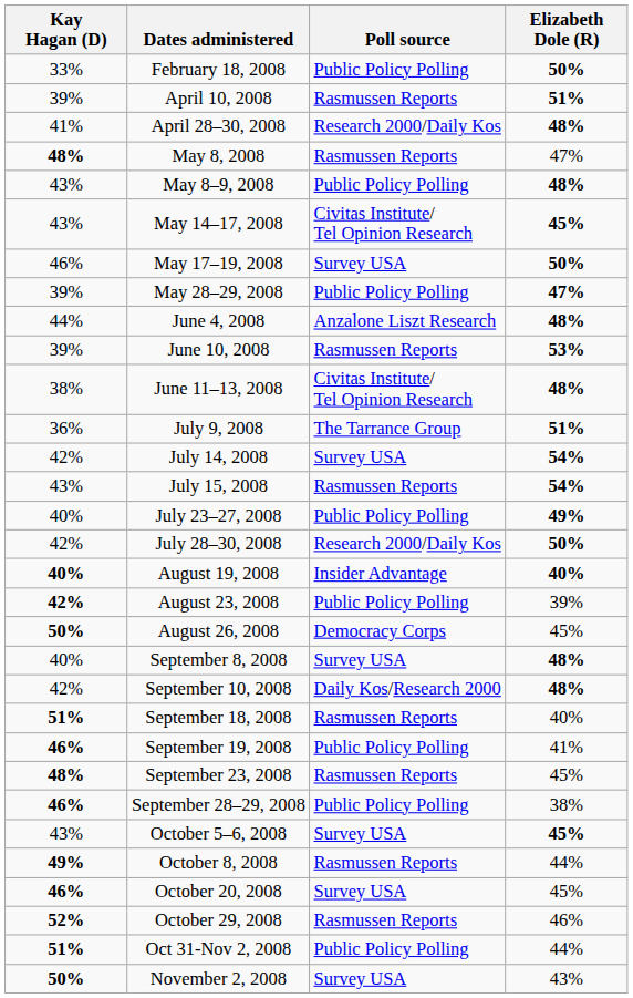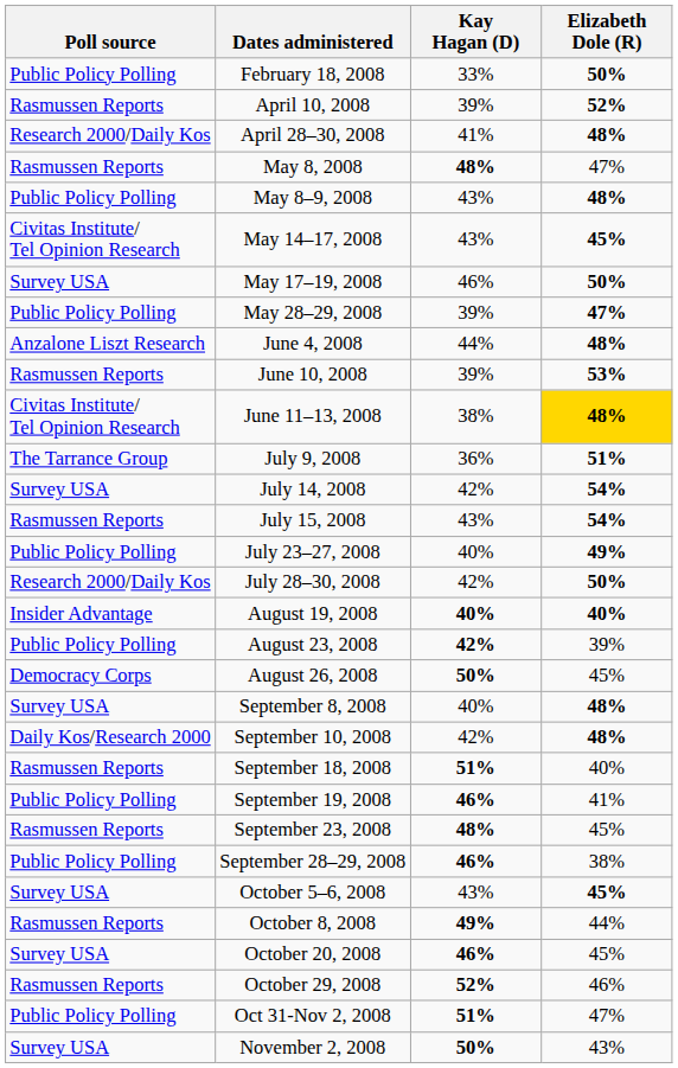 <table class="wikitable" style="text-align:center">
 <tr valign=bottom>
+<th>Poll source</th>
+<th>Dates administered</th>
 <th style="width:100px;">Kay<br>Hagan (D)</th>
-<th>Dates administered</th>
-<th>Poll source</th>
 <th style="width:100px;">Elizabeth<br>Dole (R)</th>
 </tr>
 <tr>
+<td align=left><a href='#'>Public Policy Polling</a></td>
+<td>February 18, 2008</td>
 <td>33%</td>
-<td>February 18, 2008</td>
-<td align=left><a href='#'>Public Policy Polling</a></td>
 <td><strong>50%</strong></td>
 </tr>
 <tr>
+<td align=left><a href='#'>Rasmussen Reports</a></td>
+<td>April 10, 2008</td>
 <td>39%</td>
-<td>April 10, 2008</td>
+<td><strong>52%</strong></td>
+</tr>
+<tr>
+<td align=left><a href='#'>Research 2000</a>/<a href='#'>Daily Kos</a></td>
+<td>April 28–30, 2008</td>
+<td>41%</td>
+<td><strong>48%</strong></td>
+</tr>
+<tr>
 <td align=left><a href='#'>Rasmussen Reports</a></td>
+<td>May 8, 2008</td>
+<td><strong>48%</strong></td>
+<td>47%</td>
+</tr>
+<tr>
+<td align=left><a href='#'>Public Policy Polling</a></td>
+<td>May 8–9, 2008</td>
+<td>43%</td>
+<td><strong>48%</strong></td>
+</tr>
+<tr>
+<td align=left><a href='#'>Civitas Institute</a>/<a href='#'><br>Tel Opinion Research</a></td>
+<td>May 14–17, 2008</td>
+<td>43%</td>
+<td><strong>45%</strong></td>
+</tr>
+<tr>
+<td align=left><a href='#'>Survey USA</a></td>
+<td>May 17–19, 2008</td>
+<td>46%</td>
+<td><strong>50%</strong></td>
+</tr>
+<tr>
+<td align=left><a href='#'>Public Policy Polling</a></td>
+<td>May 28–29, 2008</td>
+<td>39%</td>
+<td><strong>47%</strong></td>
+</tr>
+<tr>
+<td align=left><a href='#'>Anzalone Liszt Research</a></td>
+<td>June 4, 2008</td>
+<td>44%</td>
+<td><strong>48%</strong></td>
+</tr>
+<tr>
+<td align=left><a href='#'>Rasmussen Reports</a></td>
+<td>June 10, 2008</td>
+<td>39%</td>
+<td><strong>53%</strong></td>
+</tr>
+<tr>
+<td align=left><a href='#'>Civitas Institute</a>/<a href='#'><br>Tel Opinion Research</a></td>
+<td>June 11–13, 2008</td>
+<td>38%</td>
+<td style="background: gold;"><strong>48%</strong></td>
+</tr>
+<tr>
+<td align=left><a href='#'>The Tarrance Group</a></td>
+<td>July 9, 2008</td>
+<td>36%</td>
 <td><strong>51%</strong></td>
 </tr>
 <tr>
-<td>41%</td>
-<td>April 28–30, 2008</td>
+<td align=left><a href='#'>Survey USA</a></td>
+<td>July 14, 2008</td>
+<td>42%</td>
+<td><strong>54%</strong></td>
+</tr>
+<tr>
+<td align=left><a href='#'>Rasmussen Reports</a></td>
+<td>July 15, 2008</td>
+<td>43%</td>
+<td><strong>54%</strong></td>
+</tr>
+<tr>
+<td align=left><a href='#'>Public Policy Polling</a></td>
+<td>July 23–27, 2008</td>
+<td>40%</td>
+<td><strong>49%</strong></td>
+</tr>
+<tr>
 <td align=left><a href='#'>Research 2000</a>/<a href='#'>Daily Kos</a></td>
+<td>July 28–30, 2008</td>
+<td>42%</td>
+<td><strong>50%</strong></td>
+</tr>
+<tr>
+<td align=left><a href='#'>Insider Advantage</a></td>
+<td>August 19, 2008</td>
+<td><strong>40%</strong></td>
+<td><strong>40%</strong></td>
+</tr>
+<tr>
+<td align=left><a href='#'>Public Policy Polling</a></td>
+<td>August 23, 2008</td>
+<td><strong>42%</strong></td>
+<td>39%</td>
+</tr>
+<tr>
+<td align=left><a href='#'>Democracy Corps</a></td>
+<td>August 26, 2008</td>
+<td><strong>50%</strong></td>
+<td>45%</td>
+</tr>
+<tr>
+<td align=left><a href='#'>Survey USA</a></td>
+<td>September 8, 2008</td>
+<td>40%</td>
 <td><strong>48%</strong></td>
 </tr>
 <tr>
+<td align=left><a href='#'>Daily Kos</a>/<a href='#'>Research 2000</a></td>
+<td>September 10, 2008</td>
+<td>42%</td>
 <td><strong>48%</strong></td>
-<td>May 8, 2008</td>
+</tr>
+<tr>
 <td align=left><a href='#'>Rasmussen Reports</a></td>
+<td>September 18, 2008</td>
+<td><strong>51%</strong></td>
+<td>40%</td>
+</tr>
+<tr>
+<td align=left><a href='#'>Public Policy Polling</a></td>
+<td>September 19, 2008</td>
+<td><strong>46%</strong></td>
+<td>41%</td>
+</tr>
+<tr>
+<td align=left><a href='#'>Rasmussen Reports</a></td>
+<td>September 23, 2008</td>
+<td><strong>48%</strong></td>
+<td>45%</td>
+</tr>
+<tr>
+<td align=left><a href='#'>Public Policy Polling</a></td>
+<td>September 28–29, 2008</td>
+<td><strong>46%</strong></td>
+<td>38%</td>
+</tr>
+<tr>
+<td align=left><a href='#'>Survey USA</a></td>
+<td>October 5–6, 2008</td>
+<td>43%</td>
+<td><strong>45%</strong></td>
+</tr>
+<tr>
+<td align=left><a href='#'>Rasmussen Reports</a></td>
+<td>October 8, 2008</td>
+<td><strong>49%</strong></td>
+<td>44%</td>
+</tr>
+<tr>
+<td align=left><a href='#'>Survey USA</a></td>
+<td>October 20, 2008</td>
+<td><strong>46%</strong></td>
+<td>45%</td>
+</tr>
+<tr>
+<td align=left><a href='#'>Rasmussen Reports</a></td>
+<td>October 29, 2008</td>
+<td><strong>52%</strong></td>
+<td>46%</td>
+</tr>
+<tr>
+<td align=left><a href='#'>Public Policy Polling</a></td>
+<td>Oct 31-Nov 2, 2008</td>
+<td><strong>51%</strong></td>
 <td>47%</td>
 </tr>
 <tr>
-<td>43%</td>
-<td>May 8–9, 2008</td>
-<td align=left><a href='#'>Public Policy Polling</a></td>
-<td><strong>48%</strong></td>
-</tr>
-<tr>
-<td>43%</td>
-<td>May 14–17, 2008</td>
-<td align=left><a href='#'>Civitas Institute</a>/<a href='#'><br>Tel Opinion Research</a></td>
-<td><strong>45%</strong></td>
-</tr>
-<tr>
-<td>46%</td>
-<td>May 17–19, 2008</td>
 <td align=left><a href='#'>Survey USA</a></td>
+<td>November 2, 2008</td>
 <td><strong>50%</strong></td>
-</tr>
-<tr>
-<td>39%</td>
-<td>May 28–29, 2008</td>
-<td align=left><a href='#'>Public Policy Polling</a></td>
-<td><strong>47%</strong></td>
-</tr>
-<tr>
-<td>44%</td>
-<td>June 4, 2008</td>
-<td align=left><a href='#'>Anzalone Liszt Research</a></td>
-<td><strong>48%</strong></td>
-</tr>
-<tr>
-<td>39%</td>
-<td>June 10, 2008</td>
-<td align=left><a href='#'>Rasmussen Reports</a></td>
-<td><strong>53%</strong></td>
-</tr>
-<tr>
-<td>38%</td>
-<td>June 11–13, 2008</td>
-<td align=left><a href='#'>Civitas Institute</a>/<a href='#'><br>Tel Opinion Research</a></td>
-<td><strong>48%</strong></td>
-</tr>
-<tr>
-<td>36%</td>
-<td>July 9, 2008</td>
-<td align=left><a href='#'>The Tarrance Group</a></td>
-<td><strong>51%</strong></td>
-</tr>
-<tr>
-<td>42%</td>
-<td>July 14, 2008</td>
-<td align=left><a href='#'>Survey USA</a></td>
-<td><strong>54%</strong></td>
-</tr>
-<tr>
-<td>43%</td>
-<td>July 15, 2008</td>
-<td align=left><a href='#'>Rasmussen Reports</a></td>
-<td><strong>54%</strong></td>
-</tr>
-<tr>
-<td>40%</td>
-<td>July 23–27, 2008</td>
-<td align=left><a href='#'>Public Policy Polling</a></td>
-<td><strong>49%</strong></td>
-</tr>
-<tr>
-<td>42%</td>
-<td>July 28–30, 2008</td>
-<td align=left><a href='#'>Research 2000</a>/<a href='#'>Daily Kos</a></td>
-<td><strong>50%</strong></td>
-</tr>
-<tr>
-<td><strong>40%</strong></td>
-<td>August 19, 2008</td>
-<td align=left><a href='#'>Insider Advantage</a></td>
-<td><strong>40%</strong></td>
-</tr>
-<tr>
-<td><strong>42%</strong></td>
-<td>August 23, 2008</td>
-<td align=left><a href='#'>Public Policy Polling</a></td>
-<td>39%</td>
-</tr>
-<tr>
-<td><strong>50%</strong></td>
-<td>August 26, 2008</td>
-<td align=left><a href='#'>Democracy Corps</a></td>
-<td>45%</td>
-</tr>
-<tr>
-<td>40%</td>
-<td>September 8, 2008</td>
-<td align=left><a href='#'>Survey USA</a></td>
-<td><strong>48%</strong></td>
-</tr>
-<tr>
-<td>42%</td>
-<td>September 10, 2008</td>
-<td align=left><a href='#'>Daily Kos</a>/<a href='#'>Research 2000</a></td>
-<td><strong>48%</strong></td>
-</tr>
-<tr>
-<td><strong>51%</strong></td>
-<td>September 18, 2008</td>
-<td align=left><a href='#'>Rasmussen Reports</a></td>
-<td>40%</td>
-</tr>
-<tr>
-<td><strong>46%</strong></td>
-<td>September 19, 2008</td>
-<td align=left><a href='#'>Public Policy Polling</a></td>
-<td>41%</td>
-</tr>
-<tr>
-<td><strong>48%</strong></td>
-<td>September 23, 2008</td>
-<td align=left><a href='#'>Rasmussen Reports</a></td>
-<td>45%</td>
-</tr>
-<tr>
-<td><strong>46%</strong></td>
-<td>September 28–29, 2008</td>
-<td align=left><a href='#'>Public Policy Polling</a></td>
-<td>38%</td>
-</tr>
-<tr>
-<td>43%</td>
-<td>October 5–6, 2008</td>
-<td align=left><a href='#'>Survey USA</a></td>
-<td><strong>45%</strong></td>
-</tr>
-<tr>
-<td><strong>49%</strong></td>
-<td>October 8, 2008</td>
-<td align=left><a href='#'>Rasmussen Reports</a></td>
-<td>44%</td>
-</tr>
-<tr>
-<td><strong>46%</strong></td>
-<td>October 20, 2008</td>
-<td align=left><a href='#'>Survey USA</a></td>
-<td>45%</td>
-</tr>
-<tr>
-<td><strong>52%</strong></td>
-<td>October 29, 2008</td>
-<td align=left><a href='#'>Rasmussen Reports</a></td>
-<td>46%</td>
-</tr>
-<tr>
-<td><strong>51%</strong></td>
-<td>Oct 31-Nov 2, 2008</td>
-<td align=left><a href='#'>Public Policy Polling</a></td>
-<td>44%</td>
-</tr>
-<tr>
-<td><strong>50%</strong></td>
-<td>November 2, 2008</td>
-<td align=left><a href='#'>Survey USA</a></td>
 <td>43%</td>
 </tr>
 </table>
